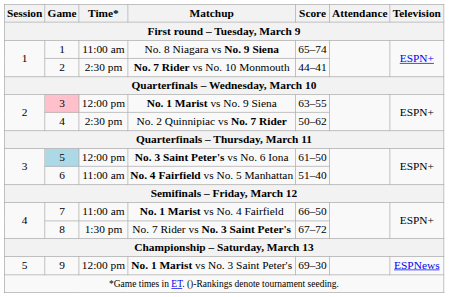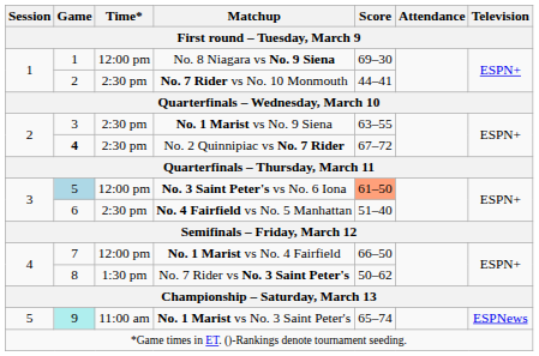 <table class="wikitable" style="text-align:center">
 <tr>
 <th>Session</th>
 <th>Game</th>
 <th>Time*</th>
 <th>Matchup</th>
 <th>Score</th>
 <th>Attendance</th>
 <th>Television</th>
 </tr>
 <tr>
 <th colspan="8">First round – Tuesday, March 9</th>
 </tr>
 <tr>
 <td rowspan=2>1</td>
 <td>1</td>
-<td>11:00 am</td>
+<td>12:00 pm</td>
 <td>No. 8 Niagara vs <strong>No. 9 Siena</strong></td>
-<td>65–74</td>
+<td>69–30</td>
 <td rowspan=2></td>
 <td rowspan=2><a href='#'>ESPN+</a></td>
 </tr>
 <tr>
 <td>2</td>
 <td>2:30 pm</td>
 <td><strong>No. 7 Rider</strong> vs No. 10 Monmouth</td>
 <td>44–41</td>
 </tr>
 <tr>
 <th colspan="8">Quarterfinals – Wednesday, March 10</th>
 </tr>
 <tr>
 <td rowspan=2>2</td>
-<td style="background: pink;">3</td>
-<td>12:00 pm</td>
+<td>3</td>
+<td>2:30 pm</td>
 <td><strong>No. 1 Marist</strong> vs No. 9 Siena</td>
 <td>63–55</td>
 <td rowspan=2></td>
 <td rowspan=2>ESPN+</td>
 </tr>
 <tr>
-<td>4</td>
+<td><strong>4</strong></td>
 <td>2:30 pm</td>
 <td>No. 2 Quinnipiac vs <strong>No. 7 Rider</strong></td>
-<td>50–62</td>
+<td>67–72</td>
 </tr>
 <tr>
 <th colspan="8">Quarterfinals – Thursday, March 11</th>
 </tr>
 <tr>
 <td rowspan=2>3</td>
 <td style="background: lightblue;">5</td>
 <td>12:00 pm</td>
 <td><strong>No. 3 Saint Peter's</strong> vs No. 6 Iona</td>
-<td>61–50</td>
+<td style="background: lightsalmon;">61–50</td>
 <td rowspan=2></td>
 <td rowspan=2>ESPN+</td>
 </tr>
 <tr>
 <td>6</td>
-<td>11:00 am</td>
+<td>2:30 pm</td>
 <td><strong>No. 4 Fairfield</strong> vs No. 5 Manhattan</td>
 <td>51–40</td>
 </tr>
 <tr>
 <th colspan="8">Semifinals – Friday, March 12</th>
 </tr>
 <tr>
 <td rowspan=2>4</td>
 <td>7</td>
-<td>11:00 am</td>
+<td>12:00 pm</td>
 <td><strong>No. 1 Marist</strong> vs No. 4 Fairfield</td>
 <td>66–50</td>
 <td rowspan=2></td>
 <td rowspan=2>ESPN+</td>
 </tr>
 <tr>
 <td>8</td>
 <td>1:30 pm</td>
 <td>No. 7 Rider vs <strong>No. 3 Saint Peter's</strong></td>
-<td>67–72</td>
+<td>50–62</td>
 </tr>
 <tr>
 <th colspan="8">Championship – Saturday, March 13</th>
 </tr>
 <tr>
 <td>5</td>
-<td>9</td>
-<td>12:00 pm</td>
+<td style="background: paleturquoise;">9</td>
+<td>11:00 am</td>
 <td><strong>No. 1 Marist</strong> vs No. 3 Saint Peter's</td>
-<td>69–30</td>
+<td>65–74</td>
 <td></td>
 <td><a href='#'>ESPNews</a></td>
 </tr>
 <tr>
 <td colspan="7"><small>*Game times in <a href='#'>ET</a>. ()-Rankings denote tournament seeding.</small></td>
 </tr>
 </table>
